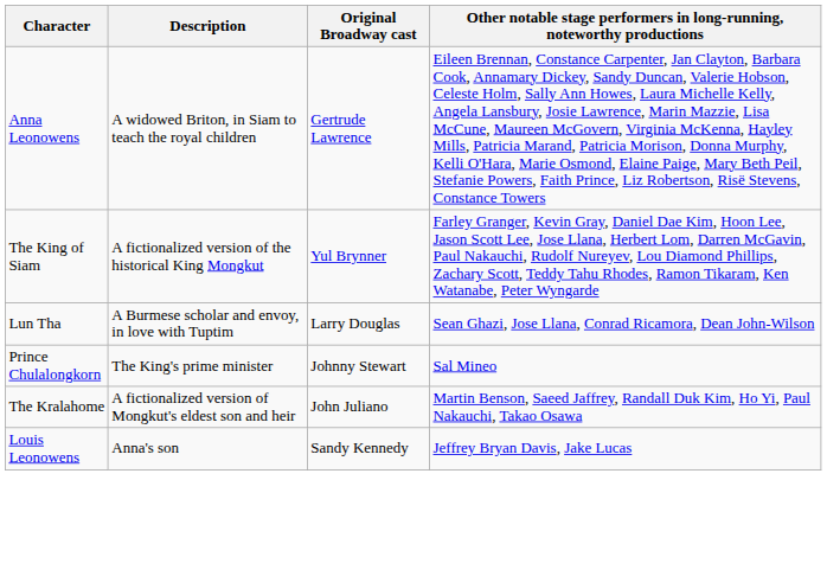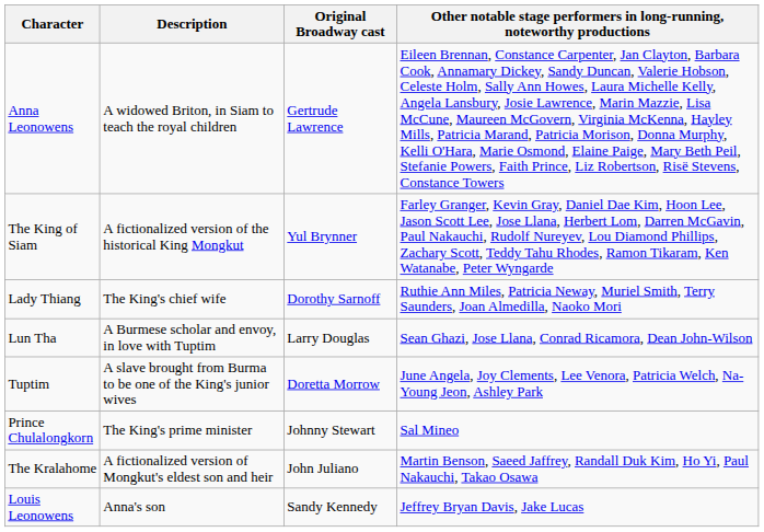 <table class="wikitable">
 <tr>
 <th width="100">Character</th>
 <th width="200">Description</th>
 <th width="120">Original Broadway cast</th>
 <th width="400">Other notable stage performers in long-running, noteworthy productions</th>
 </tr>
 <tr>
 <td><a href='#'>Anna Leonowens</a></td>
 <td>A widowed Briton, in Siam to teach the royal children</td>
 <td><a href='#'>Gertrude Lawrence</a></td>
 <td><a href='#'>Eileen Brennan</a>, <a href='#'>Constance Carpenter</a>, <a href='#'>Jan Clayton</a>, <a href='#'>Barbara Cook</a>, <a href='#'>Annamary Dickey</a>, <a href='#'>Sandy Duncan</a>, <a href='#'>Valerie Hobson</a>, <a href='#'>Celeste Holm</a>, <a href='#'>Sally Ann Howes</a>, <a href='#'>Laura Michelle Kelly</a>, <a href='#'>Angela Lansbury</a>, <a href='#'>Josie Lawrence</a>, <a href='#'>Marin Mazzie</a>, <a href='#'>Lisa McCune</a>, <a href='#'>Maureen McGovern</a>, <a href='#'>Virginia McKenna</a>, <a href='#'>Hayley Mills</a>, <a href='#'>Patricia Marand</a>, <a href='#'>Patricia Morison</a>, <a href='#'>Donna Murphy</a>, <a href='#'>Kelli O'Hara</a>, <a href='#'>Marie Osmond</a>, <a href='#'>Elaine Paige</a>, <a href='#'>Mary Beth Peil</a>, <a href='#'>Stefanie Powers</a>, <a href='#'>Faith Prince</a>, <a href='#'>Liz Robertson</a>, <a href='#'>Risë Stevens</a>, <a href='#'>Constance Towers</a></td>
 </tr>
 <tr>
 <td>The King of Siam</td>
 <td>A fictionalized version of the historical King <a href='#'>Mongkut</a></td>
 <td><a href='#'>Yul Brynner</a></td>
 <td><a href='#'>Farley Granger</a>, <a href='#'>Kevin Gray</a>, <a href='#'>Daniel Dae Kim</a>, <a href='#'>Hoon Lee</a>, <a href='#'>Jason Scott Lee</a>, <a href='#'>Jose Llana</a>, <a href='#'>Herbert Lom</a>, <a href='#'>Darren McGavin</a>, <a href='#'>Paul Nakauchi</a>, <a href='#'>Rudolf Nureyev</a>, <a href='#'>Lou Diamond Phillips</a>, <a href='#'>Zachary Scott</a>, <a href='#'>Teddy Tahu Rhodes</a>, <a href='#'>Ramon Tikaram</a>, <a href='#'>Ken Watanabe</a>, <a href='#'>Peter Wyngarde</a></td>
 </tr>
 <tr>
+<td>Lady Thiang</td>
+<td>The King's chief wife</td>
+<td><a href='#'>Dorothy Sarnoff</a></td>
+<td><a href='#'>Ruthie Ann Miles</a>, <a href='#'>Patricia Neway</a>, <a href='#'>Muriel Smith</a>, <a href='#'>Terry Saunders</a>, <a href='#'>Joan Almedilla</a>, <a href='#'>Naoko Mori</a></td>
+</tr>
+<tr>
 <td>Lun Tha</td>
 <td>A Burmese scholar and envoy, in love with Tuptim</td>
 <td>Larry Douglas</td>
 <td><a href='#'>Sean Ghazi</a>, <a href='#'>Jose Llana</a>, <a href='#'>Conrad Ricamora</a>, <a href='#'>Dean John-Wilson</a></td>
+</tr>
+<tr>
+<td>Tuptim</td>
+<td>A slave brought from Burma to be one of the King's junior wives</td>
+<td><a href='#'>Doretta Morrow</a></td>
+<td><a href='#'>June Angela</a>, <a href='#'>Joy Clements</a>, <a href='#'>Lee Venora</a>, <a href='#'>Patricia Welch</a>, <a href='#'>Na-Young Jeon</a>, <a href='#'>Ashley Park</a></td>
 </tr>
 <tr>
 <td>Prince <a href='#'>Chulalongkorn</a></td>
 <td>The King's prime minister</td>
 <td>Johnny Stewart</td>
 <td><a href='#'>Sal Mineo</a></td>
 </tr>
 <tr>
 <td>The Kralahome</td>
 <td>A fictionalized version of Mongkut's eldest son and heir</td>
 <td>John Juliano</td>
 <td><a href='#'>Martin Benson</a>, <a href='#'>Saeed Jaffrey</a>, <a href='#'>Randall Duk Kim</a>, <a href='#'>Ho Yi</a>, <a href='#'>Paul Nakauchi</a>, <a href='#'>Takao Osawa</a></td>
 </tr>
 <tr>
 <td><a href='#'>Louis Leonowens</a></td>
 <td>Anna's son</td>
 <td>Sandy Kennedy</td>
 <td><a href='#'>Jeffrey Bryan Davis</a>, <a href='#'>Jake Lucas</a></td>
 </tr>
 </table>
